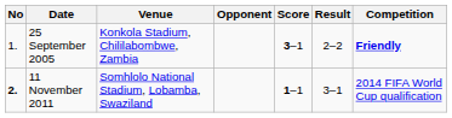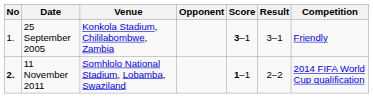 <table class="wikitable" style="font-size:100%;">
 <tr>
 <th>No</th>
 <th>Date</th>
 <th>Venue</th>
 <th>Opponent</th>
 <th>Score</th>
 <th>Result</th>
 <th>Competition</th>
 </tr>
 <tr>
 <td>1.</td>
 <td>25 September 2005</td>
 <td><a href='#'>Konkola Stadium</a>, <a href='#'>Chililabombwe</a>, <a href='#'>Zambia</a></td>
 <td></td>
 <td align=center><strong>3</strong>–1</td>
-<td align=center>2–2</td>
-<td><strong><a href='#'>Friendly</a></strong></td>
+<td align=center>3–1</td>
+<td><a href='#'>Friendly</a></td>
 </tr>
 <tr>
 <td><strong>2.</strong></td>
 <td>11 November 2011</td>
 <td><a href='#'>Somhlolo National Stadium</a>, <a href='#'>Lobamba</a>, <a href='#'>Swaziland</a></td>
 <td></td>
 <td align=center><strong>1</strong>–1</td>
-<td align=center>3–1</td>
+<td align=center>2–2</td>
 <td><a href='#'>2014 FIFA World Cup qualification</a></td>
 </tr>
 </table>
